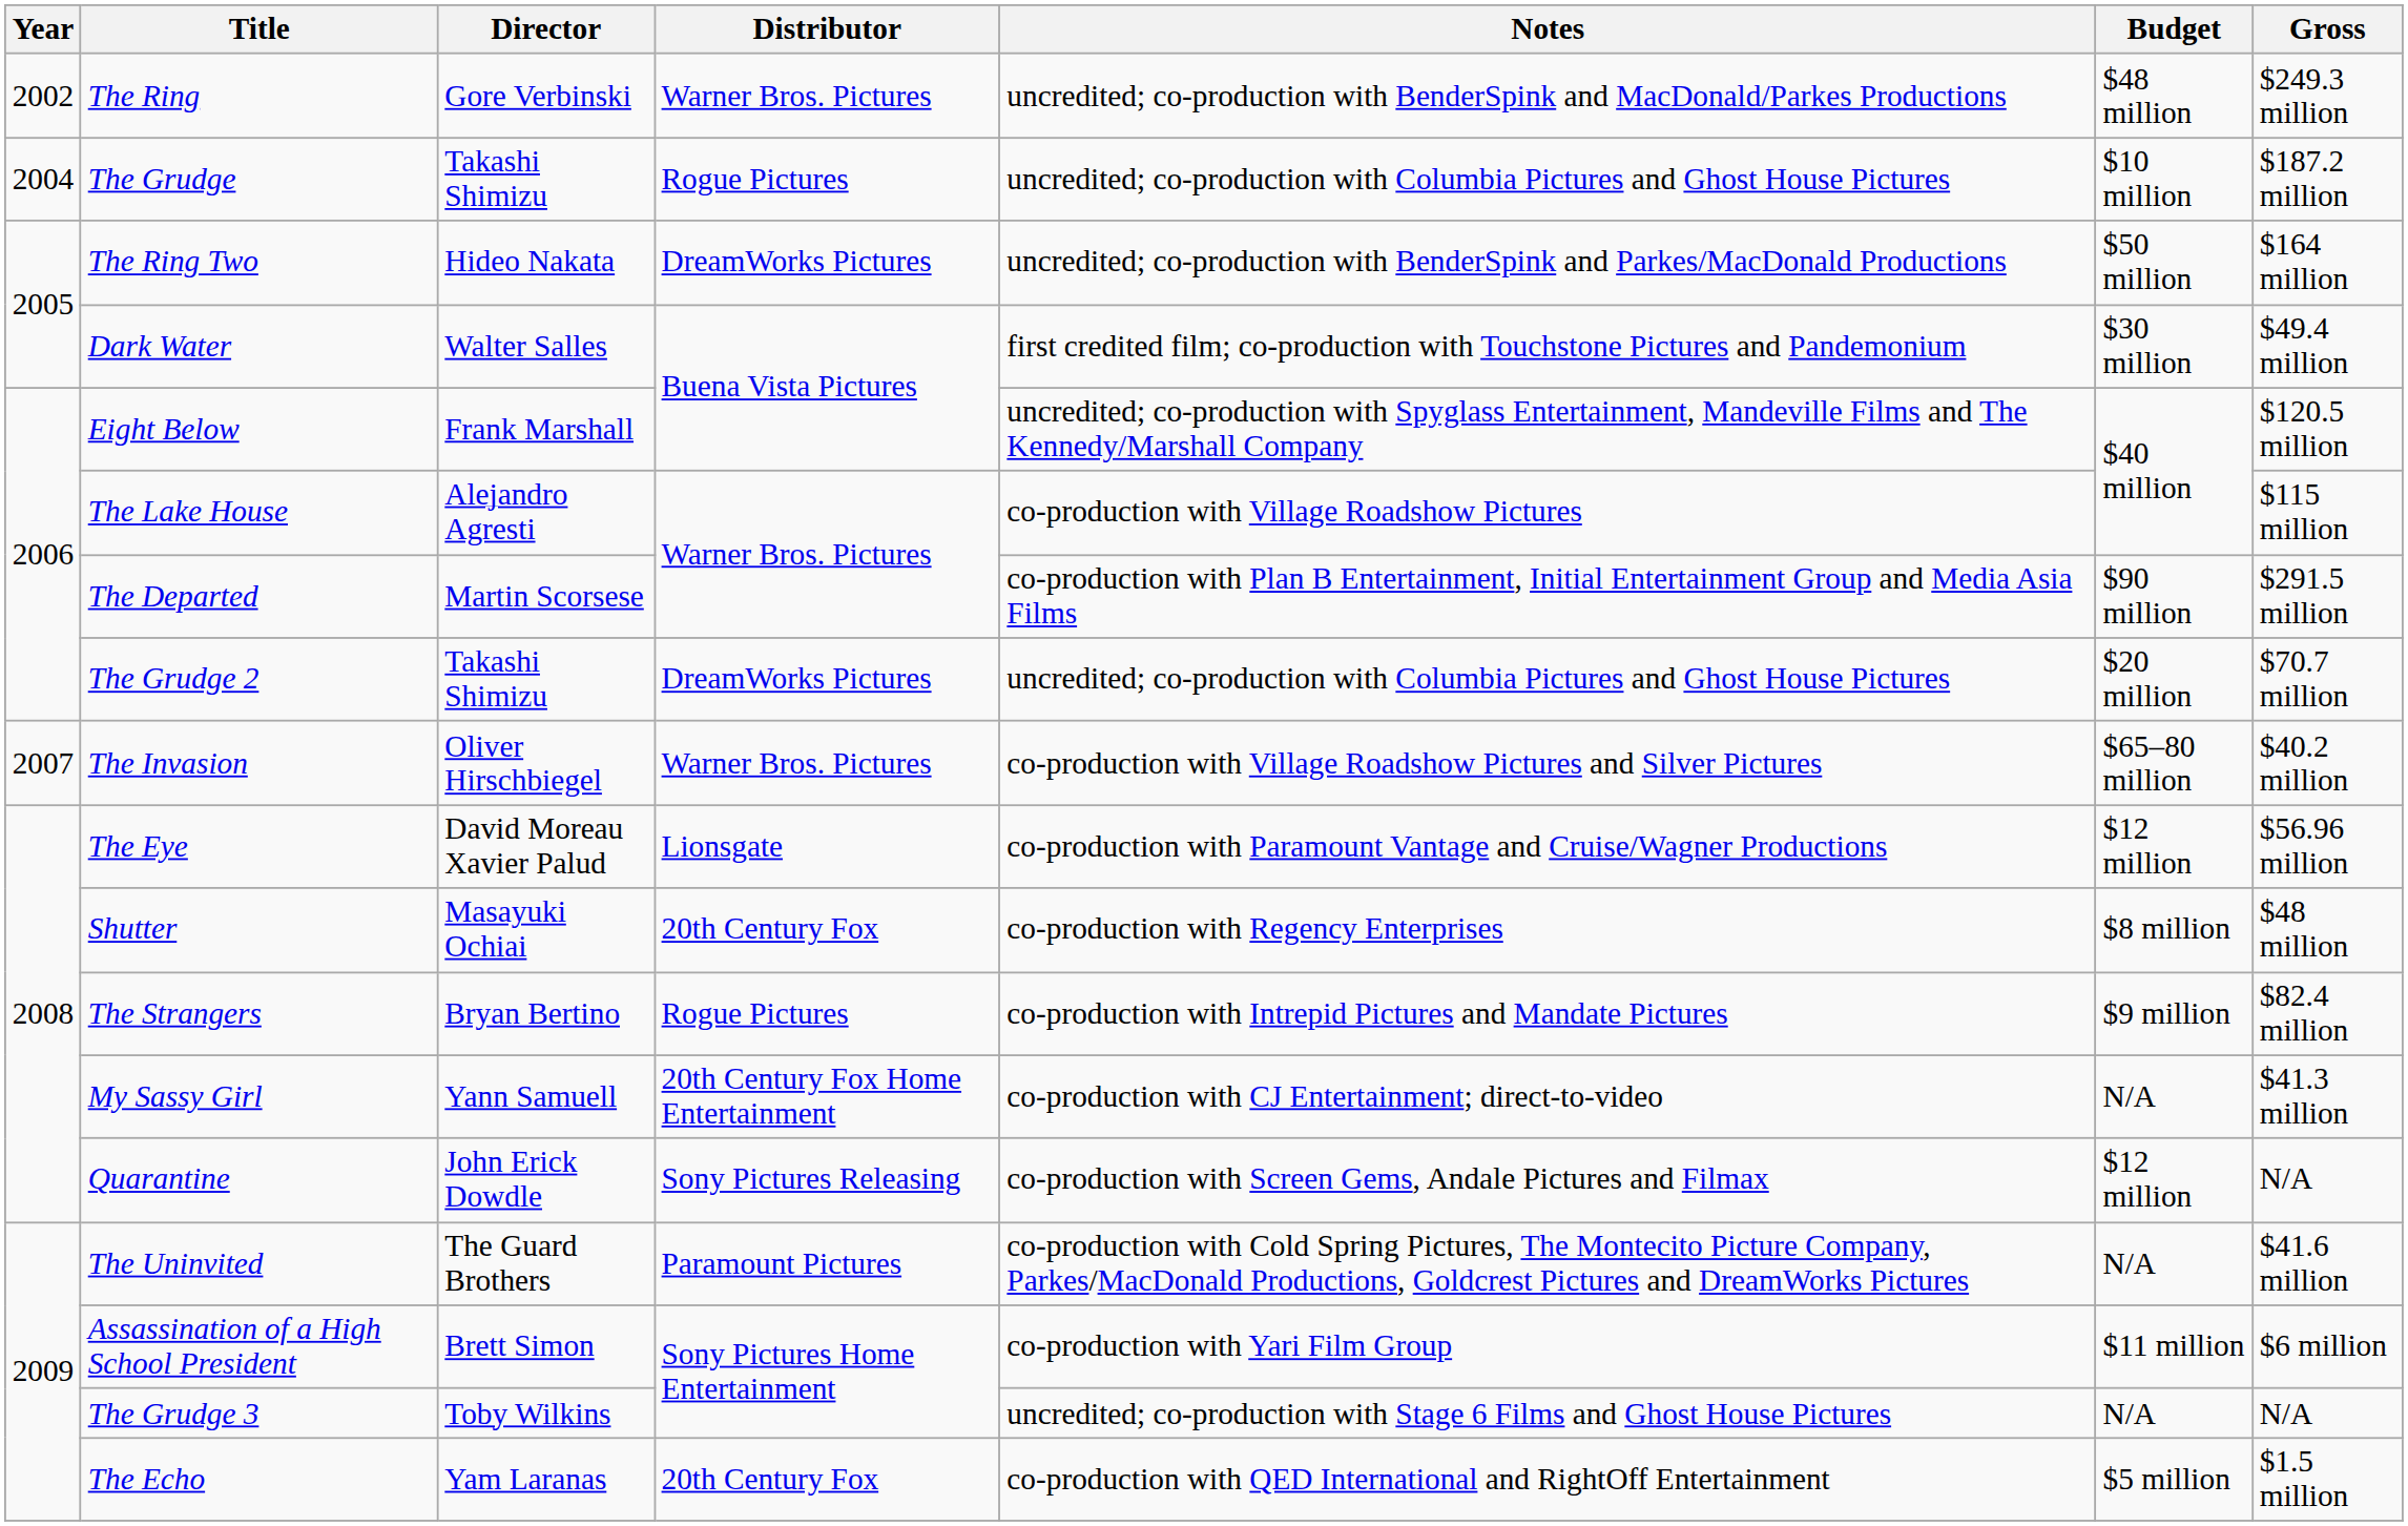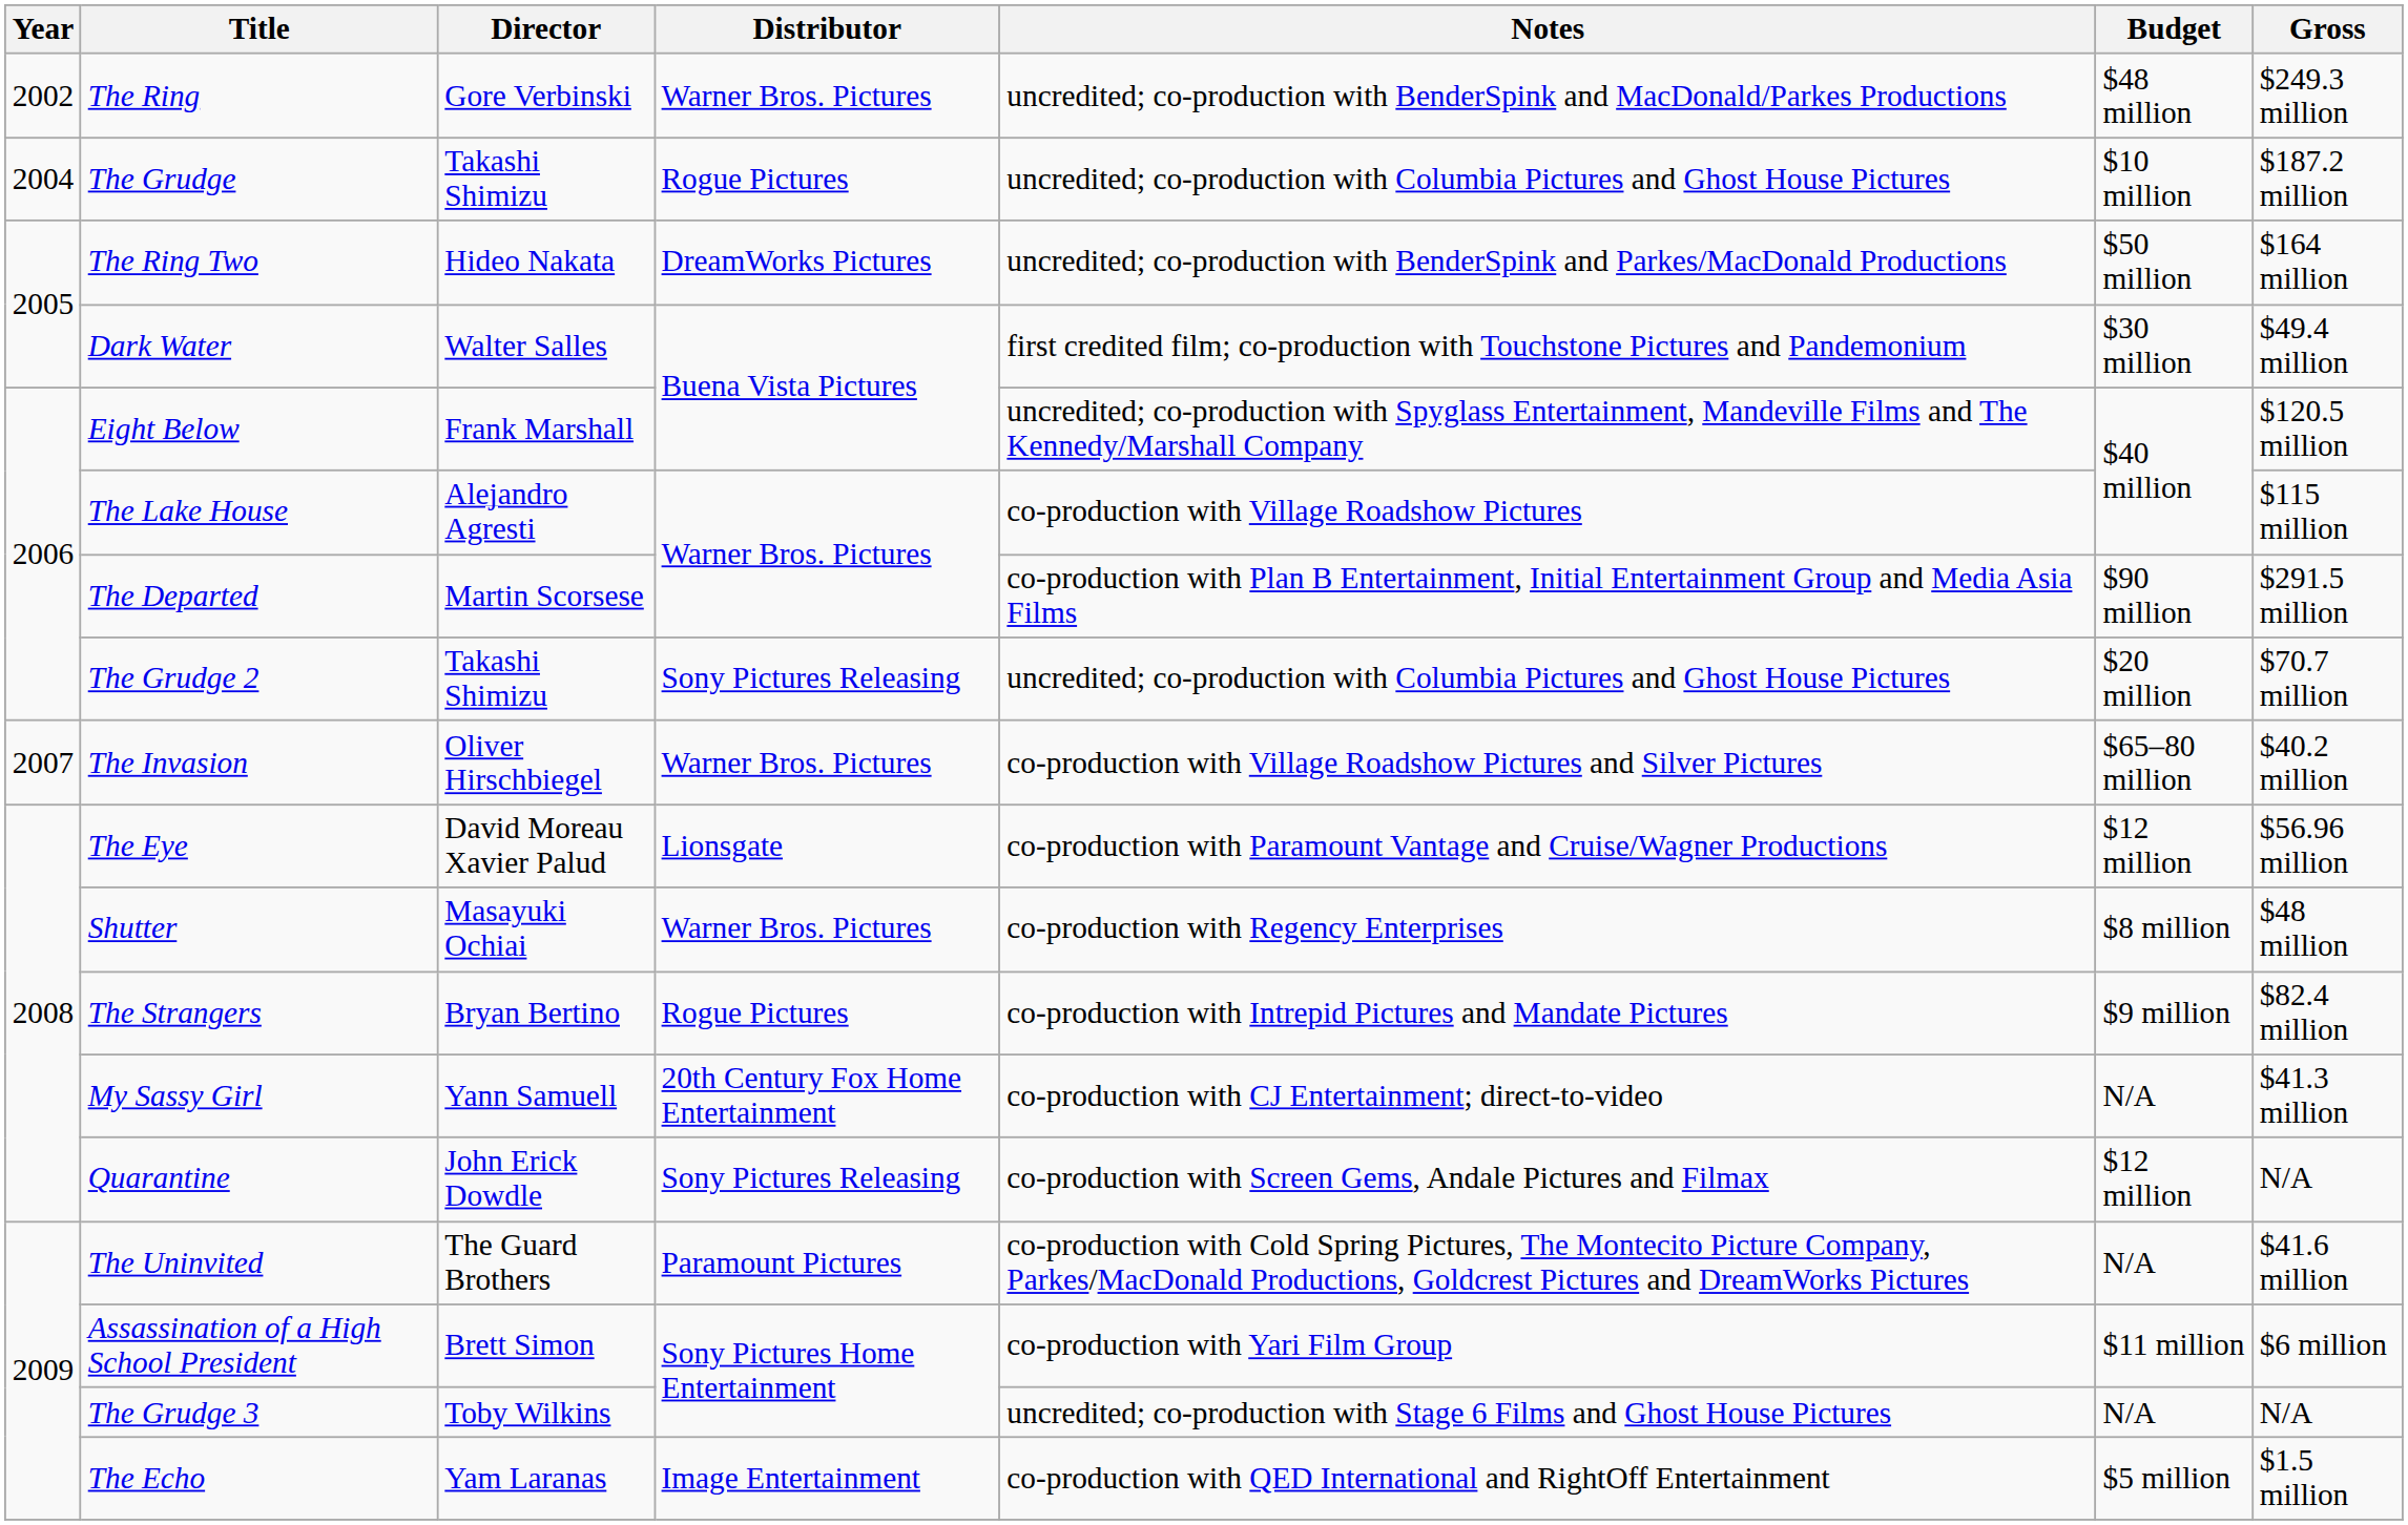 <table class="wikitable sortable">
 <tr>
 <th>Year</th>
 <th>Title</th>
 <th>Director</th>
 <th>Distributor</th>
 <th>Notes</th>
 <th>Budget</th>
 <th>Gross</th>
 </tr>
 <tr>
 <td>2002</td>
 <td><em><a href='#'>The Ring</a></em></td>
 <td><a href='#'>Gore Verbinski</a></td>
 <td><a href='#'>Warner Bros. Pictures</a></td>
 <td>uncredited; co-production with <a href='#'>BenderSpink</a> and <a href='#'>MacDonald/Parkes Productions</a></td>
 <td>$48 million</td>
 <td>$249.3 million</td>
 </tr>
 <tr>
 <td>2004</td>
 <td><em><a href='#'>The Grudge</a></em></td>
 <td><a href='#'>Takashi Shimizu</a></td>
 <td><a href='#'>Rogue Pictures</a></td>
 <td>uncredited; co-production with <a href='#'>Columbia Pictures</a> and <a href='#'>Ghost House Pictures</a></td>
 <td>$10 million</td>
 <td>$187.2 million</td>
 </tr>
 <tr>
 <td rowspan="2">2005</td>
 <td><em><a href='#'>The Ring Two</a></em></td>
 <td><a href='#'>Hideo Nakata</a></td>
 <td><a href='#'>DreamWorks Pictures</a></td>
 <td>uncredited; co-production with <a href='#'>BenderSpink</a> and <a href='#'>Parkes/MacDonald Productions</a></td>
 <td>$50 million</td>
 <td>$164 million</td>
 </tr>
 <tr>
 <td><em><a href='#'>Dark Water</a></em></td>
 <td><a href='#'>Walter Salles</a></td>
 <td rowspan="2"><a href='#'>Buena Vista Pictures</a></td>
 <td>first credited film; co-production with <a href='#'>Touchstone Pictures</a> and <a href='#'>Pandemonium</a></td>
 <td>$30 million</td>
 <td>$49.4 million</td>
 </tr>
 <tr>
 <td rowspan="4">2006</td>
 <td><em><a href='#'>Eight Below</a></em></td>
 <td><a href='#'>Frank Marshall</a></td>
 <td>uncredited; co-production with <a href='#'>Spyglass Entertainment</a>, <a href='#'>Mandeville Films</a> and <a href='#'>The Kennedy/Marshall Company</a></td>
 <td rowspan="2">$40 million</td>
 <td>$120.5 million</td>
 </tr>
 <tr>
 <td><em><a href='#'>The Lake House</a></em></td>
 <td><a href='#'>Alejandro Agresti</a></td>
 <td rowspan="2"><a href='#'>Warner Bros. Pictures</a></td>
 <td>co-production with <a href='#'>Village Roadshow Pictures</a></td>
 <td>$115 million</td>
 </tr>
 <tr>
 <td><em><a href='#'>The Departed</a></em></td>
 <td><a href='#'>Martin Scorsese</a></td>
 <td>co-production with <a href='#'>Plan B Entertainment</a>, <a href='#'>Initial Entertainment Group</a> and <a href='#'>Media Asia Films</a></td>
 <td>$90 million</td>
 <td>$291.5 million</td>
 </tr>
 <tr>
 <td><em><a href='#'>The Grudge 2</a></em></td>
 <td><a href='#'>Takashi Shimizu</a></td>
-<td><a href='#'>DreamWorks Pictures</a></td>
+<td><a href='#'>Sony Pictures Releasing</a></td>
 <td>uncredited; co-production with <a href='#'>Columbia Pictures</a> and <a href='#'>Ghost House Pictures</a></td>
 <td>$20 million</td>
 <td>$70.7 million</td>
 </tr>
 <tr>
 <td>2007</td>
 <td><em><a href='#'>The Invasion</a></em></td>
 <td><a href='#'>Oliver Hirschbiegel</a></td>
 <td><a href='#'>Warner Bros. Pictures</a></td>
 <td>co-production with <a href='#'>Village Roadshow Pictures</a> and <a href='#'>Silver Pictures</a></td>
 <td>$65–80 million</td>
 <td>$40.2 million</td>
 </tr>
 <tr>
 <td rowspan="5">2008</td>
 <td><em><a href='#'>The Eye</a></em></td>
 <td>David Moreau<br>Xavier Palud</td>
 <td><a href='#'>Lionsgate</a></td>
 <td>co-production with <a href='#'>Paramount Vantage</a> and <a href='#'>Cruise/Wagner Productions</a></td>
 <td>$12 million</td>
 <td>$56.96 million</td>
 </tr>
 <tr>
 <td><em><a href='#'>Shutter</a></em></td>
 <td><a href='#'>Masayuki Ochiai</a></td>
-<td><a href='#'>20th Century Fox</a></td>
+<td><a href='#'>Warner Bros. Pictures</a></td>
 <td>co-production with <a href='#'>Regency Enterprises</a></td>
 <td>$8 million</td>
 <td>$48 million</td>
 </tr>
 <tr>
 <td><em><a href='#'>The Strangers</a></em></td>
 <td><a href='#'>Bryan Bertino</a></td>
 <td><a href='#'>Rogue Pictures</a></td>
 <td>co-production with <a href='#'>Intrepid Pictures</a> and <a href='#'>Mandate Pictures</a></td>
 <td>$9 million</td>
 <td>$82.4 million</td>
 </tr>
 <tr>
 <td><em><a href='#'>My Sassy Girl</a></em></td>
 <td><a href='#'>Yann Samuell</a></td>
 <td><a href='#'>20th Century Fox Home Entertainment</a></td>
 <td>co-production with <a href='#'>CJ Entertainment</a>; direct-to-video</td>
 <td>N/A</td>
 <td>$41.3 million</td>
 </tr>
 <tr>
 <td><em><a href='#'>Quarantine</a></em></td>
 <td><a href='#'>John Erick Dowdle</a></td>
 <td><a href='#'>Sony Pictures Releasing</a></td>
 <td>co-production with <a href='#'>Screen Gems</a>, Andale Pictures and <a href='#'>Filmax</a></td>
 <td>$12 million</td>
 <td>N/A</td>
 </tr>
 <tr>
 <td rowspan="4">2009</td>
 <td><em><a href='#'>The Uninvited</a></em></td>
 <td>The Guard Brothers</td>
 <td><a href='#'>Paramount Pictures</a></td>
 <td>co-production with Cold Spring Pictures, <a href='#'>The Montecito Picture Company</a>, <a href='#'>Parkes</a>/<a href='#'>MacDonald Productions</a>, <a href='#'>Goldcrest Pictures</a> and <a href='#'>DreamWorks Pictures</a></td>
 <td>N/A</td>
 <td>$41.6 million</td>
 </tr>
 <tr>
 <td><em><a href='#'>Assassination of a High School President</a></em></td>
 <td><a href='#'>Brett Simon</a></td>
 <td rowspan="2"><a href='#'>Sony Pictures Home Entertainment</a></td>
 <td>co-production with <a href='#'>Yari Film Group</a></td>
 <td>$11 million</td>
 <td>$6 million</td>
 </tr>
 <tr>
 <td><em><a href='#'>The Grudge 3</a></em></td>
 <td><a href='#'>Toby Wilkins</a></td>
 <td>uncredited; co-production with <a href='#'>Stage 6 Films</a> and <a href='#'>Ghost House Pictures</a></td>
 <td>N/A</td>
 <td>N/A</td>
 </tr>
 <tr>
 <td><em><a href='#'>The Echo</a></em></td>
 <td><a href='#'>Yam Laranas</a></td>
-<td><a href='#'>20th Century Fox</a></td>
+<td><a href='#'>Image Entertainment</a></td>
 <td>co-production with <a href='#'>QED International</a> and RightOff Entertainment</td>
 <td>$5 million</td>
 <td>$1.5 million</td>
 </tr>
 </table>
